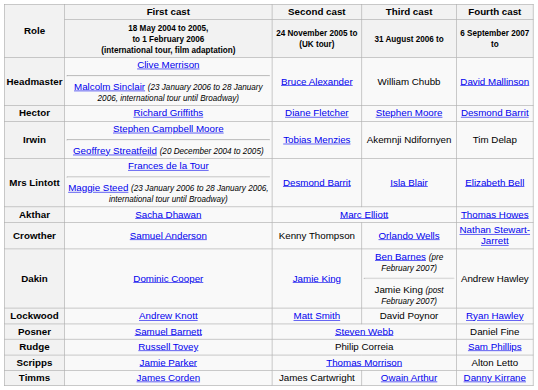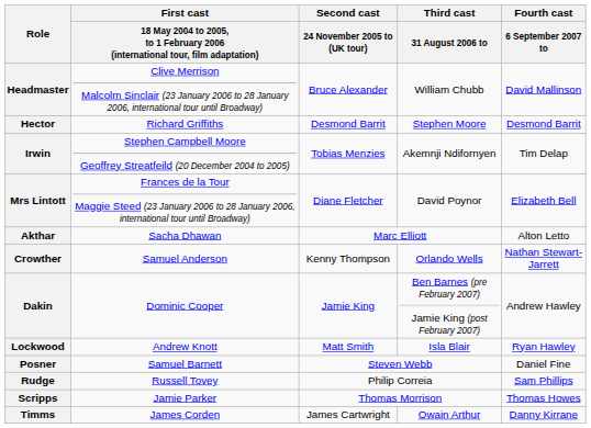 <table class="wikitable">
 <tr>
 <th rowspan=2>Role</th>
 <th>First cast</th>
 <th>Second cast</th>
 <th>Third cast</th>
 <th>Fourth cast</th>
 </tr>
 <tr>
 <th><small>18 May 2004 to 2005,<br> to 1 February 2006<br>(international tour, film adaptation)</small></th>
 <th><small>24 November 2005 to  (UK tour)</small></th>
 <th><small>31 August 2006 to </small></th>
 <th><small>6 September 2007 to </small></th>
 </tr>
 <tr>
 <th>Headmaster</th>
 <td align=center><a href='#'>Clive Merrison</a><hr><a href='#'>Malcolm Sinclair</a> <em><small>(23 January 2006 to 28 January 2006, international tour until Broadway)</small></em></td>
 <td align=center><a href='#'>Bruce Alexander</a></td>
 <td align=center>William Chubb</td>
 <td align=center><a href='#'>David Mallinson</a></td>
 </tr>
 <tr>
 <th>Hector</th>
 <td align=center><a href='#'>Richard Griffiths</a></td>
-<td align=center><a href='#'>Diane Fletcher</a></td>
+<td align=center><a href='#'>Desmond Barrit</a></td>
 <td align=center><a href='#'>Stephen Moore</a></td>
 <td align=center><a href='#'>Desmond Barrit</a></td>
 </tr>
 <tr>
 <th>Irwin</th>
 <td align=center><a href='#'>Stephen Campbell Moore</a><hr><a href='#'>Geoffrey Streatfeild</a> <em><small>(20 December 2004 to 2005)</small></em></td>
 <td align=center><a href='#'>Tobias Menzies</a></td>
 <td align=center>Akemnji Ndifornyen</td>
 <td align=center>Tim Delap</td>
 </tr>
 <tr>
 <th>Mrs Lintott</th>
 <td align=center><a href='#'>Frances de la Tour</a><hr><a href='#'>Maggie Steed</a> <em><small>(23 January 2006 to 28 January 2006, international tour until Broadway)</small></em></td>
-<td align=center><a href='#'>Desmond Barrit</a></td>
-<td align=center><a href='#'>Isla Blair</a></td>
+<td align=center><a href='#'>Diane Fletcher</a></td>
+<td align=center>David Poynor</td>
 <td align=center><a href='#'>Elizabeth Bell</a></td>
 </tr>
 <tr>
 <th>Akthar</th>
 <td align=center><a href='#'>Sacha Dhawan</a></td>
 <td align=center colspan=2><a href='#'>Marc Elliott</a></td>
-<td align=center><a href='#'>Thomas Howes</a></td>
+<td align=center>Alton Letto</td>
 </tr>
 <tr>
 <th>Crowther</th>
 <td align=center><a href='#'>Samuel Anderson</a></td>
 <td align=center>Kenny Thompson</td>
 <td align=center><a href='#'>Orlando Wells</a></td>
 <td align=center><a href='#'>Nathan Stewart-Jarrett</a></td>
 </tr>
 <tr>
 <th>Dakin</th>
 <td align=center><a href='#'>Dominic Cooper</a></td>
 <td align=center><a href='#'>Jamie King</a></td>
 <td align=center><a href='#'>Ben Barnes</a> <em><small>(pre February 2007)</small></em><hr>Jamie King <em><small>(post February 2007)</small></em></td>
 <td align=center>Andrew Hawley</td>
 </tr>
 <tr>
 <th>Lockwood</th>
 <td align=center><a href='#'>Andrew Knott</a></td>
 <td align=center><a href='#'>Matt Smith</a></td>
-<td align=center>David Poynor</td>
+<td align=center><a href='#'>Isla Blair</a></td>
 <td align=center><a href='#'>Ryan Hawley</a></td>
 </tr>
 <tr>
 <th>Posner</th>
 <td align=center><a href='#'>Samuel Barnett</a></td>
 <td align=center colspan=2><a href='#'>Steven Webb</a></td>
 <td align=center>Daniel Fine</td>
 </tr>
 <tr>
 <th>Rudge</th>
 <td align=center><a href='#'>Russell Tovey</a></td>
 <td align=center colspan=2>Philip Correia</td>
 <td align=center><a href='#'>Sam Phillips</a></td>
 </tr>
 <tr>
 <th>Scripps</th>
 <td align=center><a href='#'>Jamie Parker</a></td>
 <td align=center colspan=2><a href='#'>Thomas Morrison</a></td>
-<td align=center>Alton Letto</td>
+<td align=center><a href='#'>Thomas Howes</a></td>
 </tr>
 <tr>
 <th>Timms</th>
 <td align=center><a href='#'>James Corden</a></td>
 <td align=center>James Cartwright</td>
 <td align=center><a href='#'>Owain Arthur</a></td>
 <td align=center><a href='#'>Danny Kirrane</a></td>
 </tr>
 </table>
